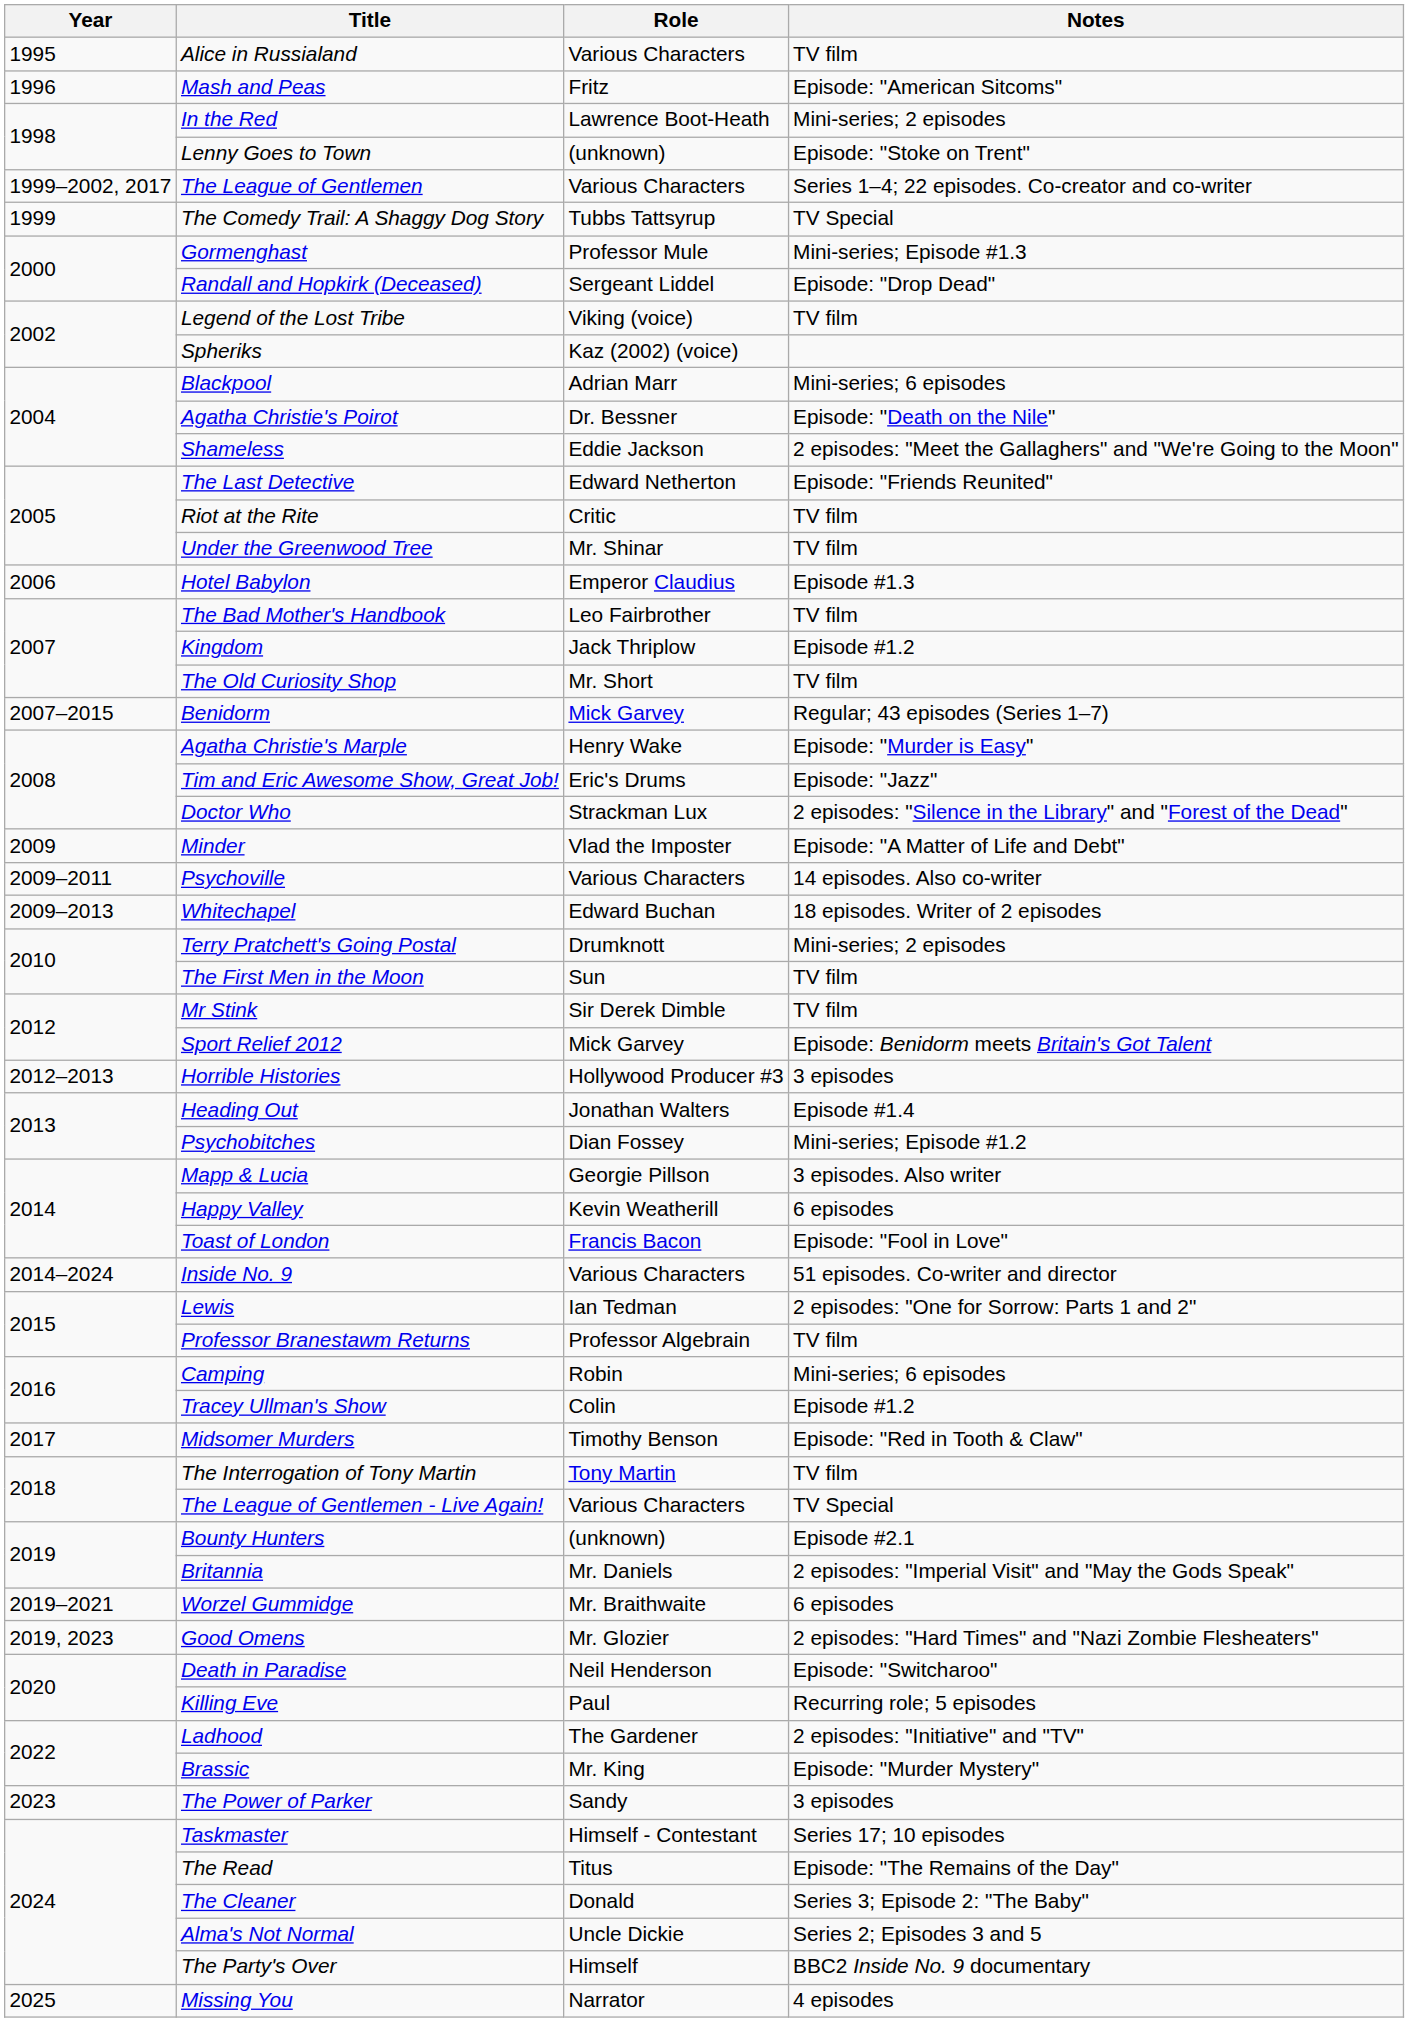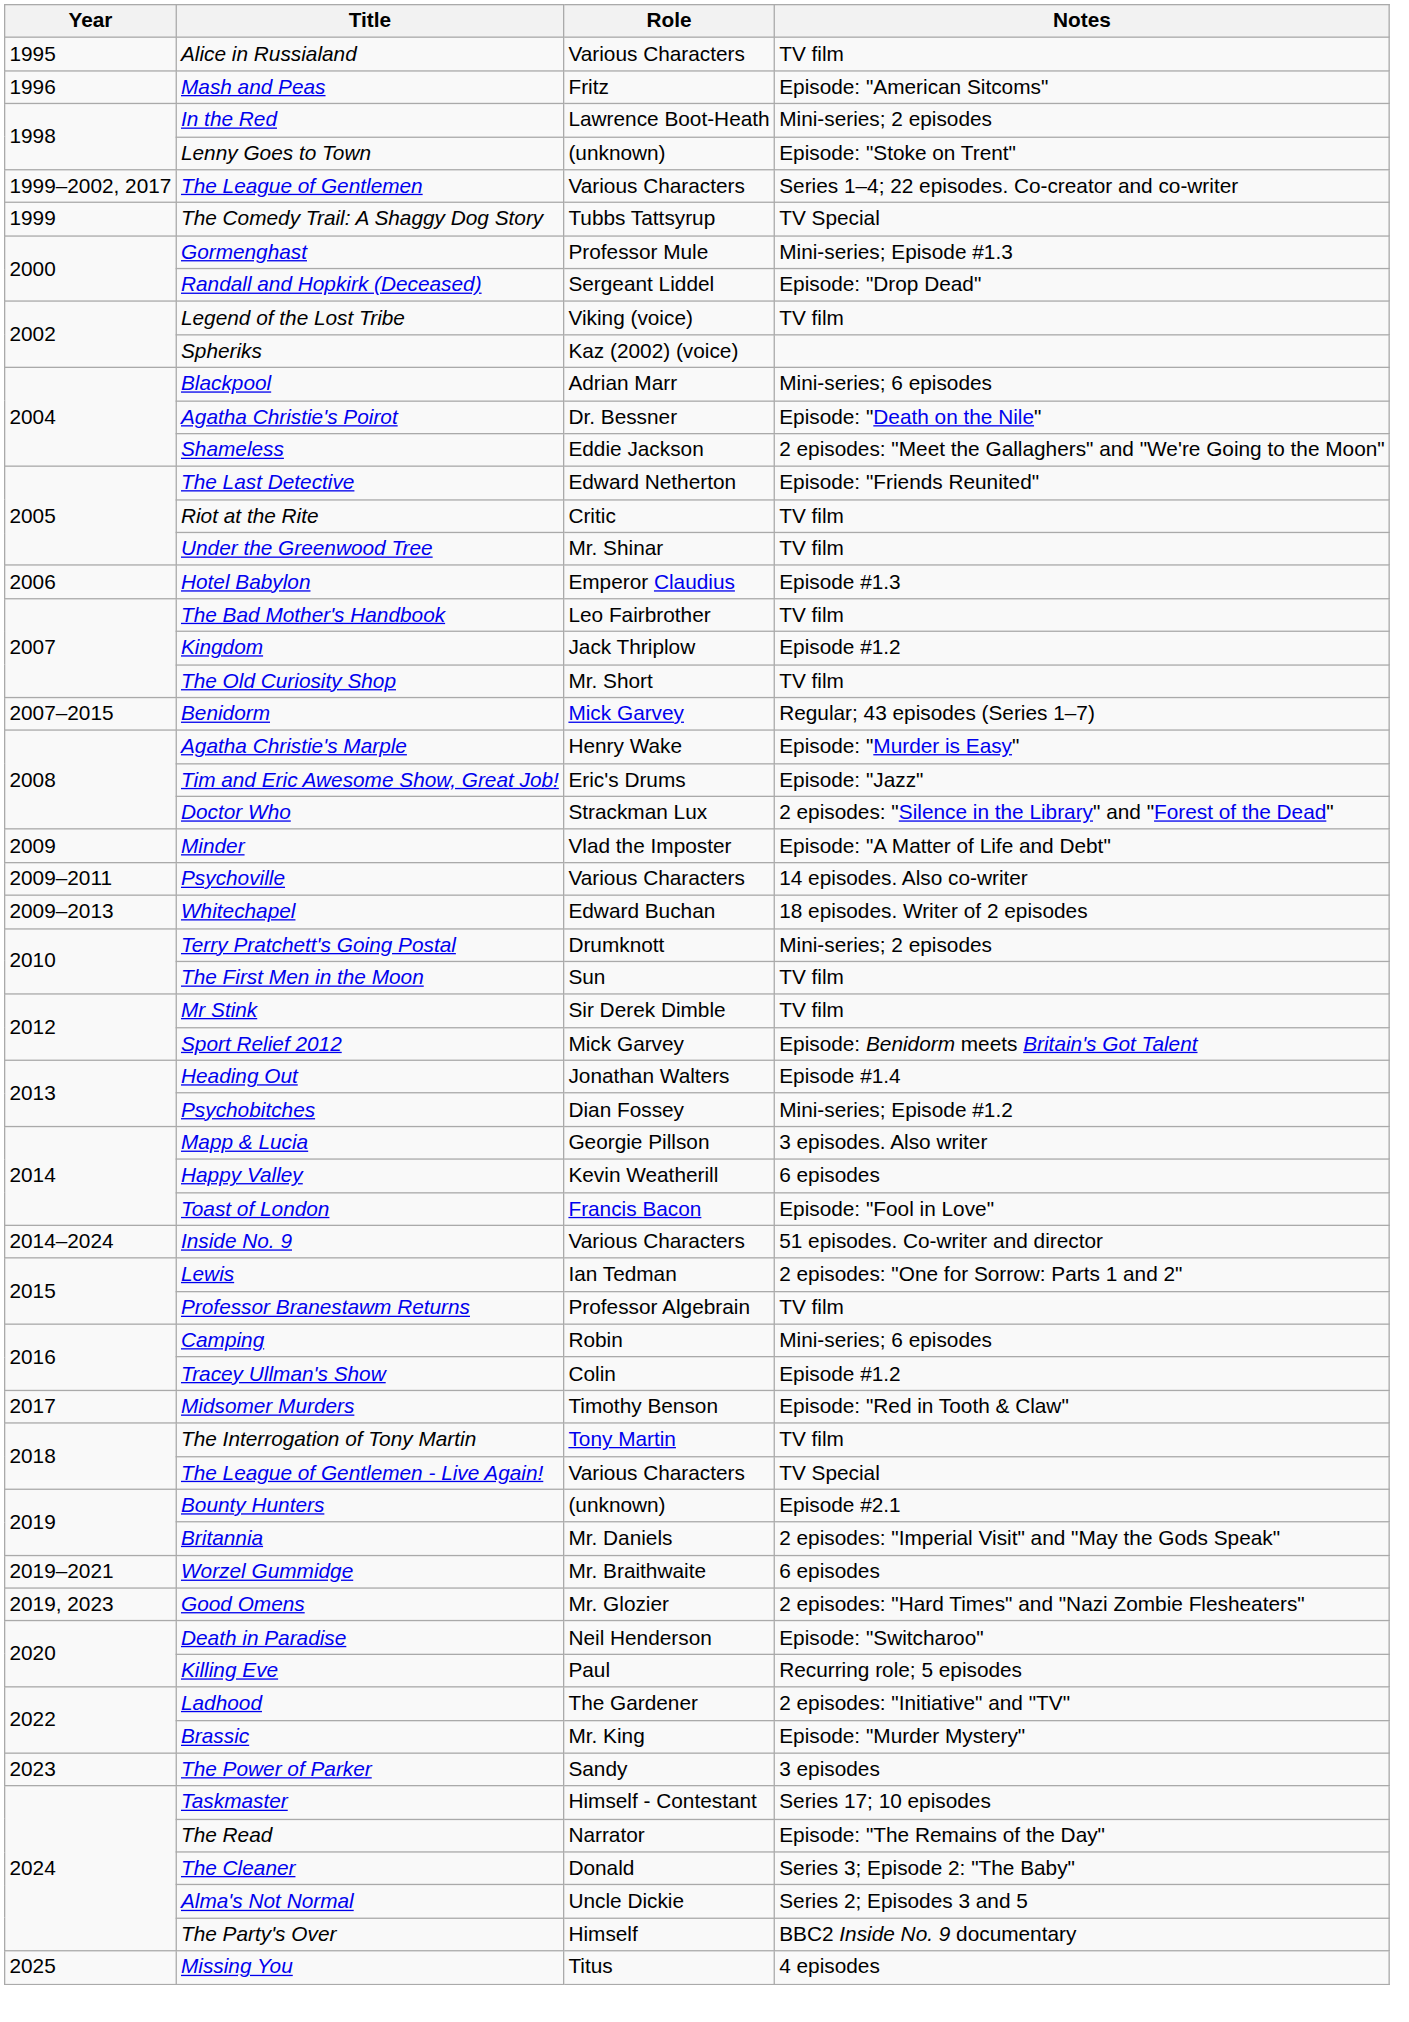 <table class="wikitable sortable">
 <tr>
 <th>Year</th>
 <th>Title</th>
 <th>Role</th>
 <th class="unsortable">Notes</th>
 </tr>
 <tr>
 <td>1995</td>
 <td><em>Alice in Russialand</em></td>
 <td>Various Characters</td>
 <td>TV film</td>
 </tr>
 <tr>
 <td>1996</td>
 <td><em><a href='#'>Mash and Peas</a></em></td>
 <td>Fritz</td>
 <td>Episode: "American Sitcoms"</td>
 </tr>
 <tr>
 <td rowspan="2">1998</td>
 <td><em><a href='#'>In the Red</a></em></td>
 <td>Lawrence Boot-Heath</td>
 <td>Mini-series; 2 episodes</td>
 </tr>
 <tr>
 <td><em>Lenny Goes to Town</em></td>
 <td>(unknown)</td>
 <td>Episode: "Stoke on Trent"</td>
 </tr>
 <tr>
 <td>1999–2002, 2017</td>
 <td><em><a href='#'>The League of Gentlemen</a></em></td>
 <td>Various Characters</td>
 <td>Series 1–4; 22 episodes. Co-creator and co-writer</td>
 </tr>
 <tr>
 <td>1999</td>
 <td><em>The Comedy Trail: A Shaggy Dog Story</em></td>
 <td>Tubbs Tattsyrup</td>
 <td>TV Special</td>
 </tr>
 <tr>
 <td rowspan="2">2000</td>
 <td><em><a href='#'>Gormenghast</a></em></td>
 <td>Professor Mule</td>
 <td>Mini-series; Episode #1.3</td>
 </tr>
 <tr>
 <td><em><a href='#'>Randall and Hopkirk (Deceased)</a></em></td>
 <td>Sergeant Liddel</td>
 <td>Episode: "Drop Dead"</td>
 </tr>
 <tr>
 <td rowspan="2">2002</td>
 <td><em>Legend of the Lost Tribe</em></td>
 <td>Viking (voice)</td>
 <td>TV film</td>
 </tr>
 <tr>
 <td><em>Spheriks</em></td>
 <td>Kaz (2002) (voice)</td>
 <td></td>
 </tr>
 <tr>
 <td rowspan=3>2004</td>
 <td><em><a href='#'>Blackpool</a></em></td>
 <td>Adrian Marr</td>
 <td>Mini-series; 6 episodes</td>
 </tr>
 <tr>
 <td><em><a href='#'>Agatha Christie's Poirot</a></em></td>
 <td>Dr. Bessner</td>
 <td>Episode: "<a href='#'>Death on the Nile</a>"</td>
 </tr>
 <tr>
 <td><em><a href='#'>Shameless</a></em></td>
 <td>Eddie Jackson</td>
 <td>2 episodes: "Meet the Gallaghers" and "We're Going to the Moon"</td>
 </tr>
 <tr>
 <td rowspan=3>2005</td>
 <td><em><a href='#'>The Last Detective</a></em></td>
 <td>Edward Netherton</td>
 <td>Episode: "Friends Reunited"</td>
 </tr>
 <tr>
 <td><em>Riot at the Rite</em></td>
 <td>Critic</td>
 <td>TV film</td>
 </tr>
 <tr>
 <td><em><a href='#'>Under the Greenwood Tree</a></em></td>
 <td>Mr. Shinar</td>
 <td>TV film</td>
 </tr>
 <tr>
 <td>2006</td>
 <td><em><a href='#'>Hotel Babylon</a></em></td>
 <td>Emperor <a href='#'>Claudius</a></td>
 <td>Episode #1.3</td>
 </tr>
 <tr>
 <td rowspan="3">2007</td>
 <td><em><a href='#'>The Bad Mother's Handbook</a></em></td>
 <td>Leo Fairbrother</td>
 <td>TV film</td>
 </tr>
 <tr>
 <td><em><a href='#'>Kingdom</a></em></td>
 <td>Jack Thriplow</td>
 <td>Episode #1.2</td>
 </tr>
 <tr>
 <td><em><a href='#'>The Old Curiosity Shop</a></em></td>
 <td>Mr. Short</td>
 <td>TV film</td>
 </tr>
 <tr>
 <td>2007–2015</td>
 <td><em><a href='#'>Benidorm</a></em></td>
 <td><a href='#'>Mick Garvey</a></td>
 <td>Regular; 43 episodes (Series 1–7)</td>
 </tr>
 <tr>
 <td rowspan="3">2008</td>
 <td><em><a href='#'>Agatha Christie's Marple</a></em></td>
 <td>Henry Wake</td>
 <td>Episode: "<a href='#'>Murder is Easy</a>"</td>
 </tr>
 <tr>
 <td><em><a href='#'>Tim and Eric Awesome Show, Great Job!</a></em></td>
 <td>Eric's Drums</td>
 <td>Episode: "Jazz"</td>
 </tr>
 <tr>
 <td><em><a href='#'>Doctor Who</a></em></td>
 <td>Strackman Lux</td>
 <td>2 episodes: "<a href='#'>Silence in the Library</a>" and "<a href='#'>Forest of the Dead</a>"</td>
 </tr>
 <tr>
 <td>2009</td>
 <td><em><a href='#'>Minder</a></em></td>
 <td>Vlad the Imposter</td>
 <td>Episode: "A Matter of Life and Debt"</td>
 </tr>
 <tr>
 <td>2009–2011</td>
 <td><em><a href='#'>Psychoville</a></em></td>
 <td>Various Characters</td>
 <td>14 episodes. Also co-writer</td>
 </tr>
 <tr>
 <td>2009–2013</td>
 <td><em><a href='#'>Whitechapel</a></em></td>
 <td>Edward Buchan</td>
 <td>18 episodes. Writer of 2 episodes</td>
 </tr>
 <tr>
 <td rowspan="2">2010</td>
 <td><em><a href='#'>Terry Pratchett's Going Postal</a></em></td>
 <td>Drumknott</td>
 <td>Mini-series; 2 episodes</td>
 </tr>
 <tr>
 <td><em><a href='#'>The First Men in the Moon</a></em></td>
 <td>Sun</td>
 <td>TV film</td>
 </tr>
 <tr>
 <td rowspan="2">2012</td>
 <td><em><a href='#'>Mr Stink</a></em></td>
 <td>Sir Derek Dimble</td>
 <td>TV film</td>
 </tr>
 <tr>
 <td><em><a href='#'>Sport Relief 2012</a></em></td>
 <td>Mick Garvey</td>
 <td>Episode: <em>Benidorm</em> meets <em><a href='#'>Britain's Got Talent</a></em></td>
 </tr>
 <tr>
-<td>2012–2013</td>
-<td><em><a href='#'>Horrible Histories</a></em></td>
-<td>Hollywood Producer #3</td>
-<td>3 episodes</td>
-</tr>
-<tr>
 <td rowspan="2">2013</td>
 <td><em><a href='#'>Heading Out</a></em></td>
 <td>Jonathan Walters</td>
 <td>Episode #1.4</td>
 </tr>
 <tr>
 <td><em><a href='#'>Psychobitches</a></em></td>
 <td>Dian Fossey</td>
 <td>Mini-series; Episode #1.2</td>
 </tr>
 <tr>
 <td rowspan=3>2014</td>
 <td><em><a href='#'>Mapp & Lucia</a></em></td>
 <td>Georgie Pillson</td>
 <td>3 episodes. Also writer</td>
 </tr>
 <tr>
 <td><em><a href='#'>Happy Valley</a></em></td>
 <td>Kevin Weatherill</td>
 <td>6 episodes</td>
 </tr>
 <tr>
 <td><em><a href='#'>Toast of London</a></em></td>
 <td><a href='#'>Francis Bacon</a></td>
 <td>Episode: "Fool in Love"</td>
 </tr>
 <tr>
 <td>2014–2024</td>
 <td><em><a href='#'>Inside No. 9</a></em></td>
 <td>Various Characters</td>
 <td>51 episodes. Co-writer and director</td>
 </tr>
 <tr>
 <td rowspan=2>2015</td>
 <td><em><a href='#'>Lewis</a></em></td>
 <td>Ian Tedman</td>
 <td>2 episodes: "One for Sorrow: Parts 1 and 2"</td>
 </tr>
 <tr>
 <td><em><a href='#'>Professor Branestawm Returns</a></em></td>
 <td>Professor Algebrain</td>
 <td>TV film</td>
 </tr>
 <tr>
 <td rowspan=2>2016</td>
 <td><em><a href='#'>Camping</a></em></td>
 <td>Robin</td>
 <td>Mini-series; 6 episodes</td>
 </tr>
 <tr>
 <td><em><a href='#'>Tracey Ullman's Show</a></em></td>
 <td>Colin</td>
 <td>Episode #1.2</td>
 </tr>
 <tr>
 <td>2017</td>
 <td><em><a href='#'>Midsomer Murders</a></em></td>
 <td>Timothy Benson</td>
 <td>Episode: "Red in Tooth & Claw"</td>
 </tr>
 <tr>
 <td rowspan="2">2018</td>
 <td><em>The Interrogation of Tony Martin</em></td>
 <td><a href='#'>Tony Martin</a></td>
 <td>TV film</td>
 </tr>
 <tr>
 <td><em><a href='#'>The League of Gentlemen - Live Again!</a></em></td>
 <td>Various Characters</td>
 <td>TV Special</td>
 </tr>
 <tr>
 <td rowspan="2">2019</td>
 <td><em><a href='#'>Bounty Hunters</a></em></td>
 <td>(unknown)</td>
 <td>Episode #2.1</td>
 </tr>
 <tr>
 <td><em><a href='#'>Britannia</a></em></td>
 <td>Mr. Daniels</td>
 <td>2 episodes: "Imperial Visit" and "May the Gods Speak"</td>
 </tr>
 <tr>
 <td>2019–2021</td>
 <td><em><a href='#'>Worzel Gummidge</a></em></td>
 <td>Mr. Braithwaite</td>
 <td>6 episodes</td>
 </tr>
 <tr>
 <td>2019, 2023</td>
 <td><em><a href='#'>Good Omens</a></em></td>
 <td>Mr. Glozier</td>
 <td>2 episodes: "Hard Times" and "Nazi Zombie Flesheaters"</td>
 </tr>
 <tr>
 <td rowspan=2>2020</td>
 <td><em><a href='#'>Death in Paradise</a></em></td>
 <td>Neil Henderson</td>
 <td>Episode: "Switcharoo"</td>
 </tr>
 <tr>
 <td><em><a href='#'>Killing Eve</a></em></td>
 <td>Paul</td>
 <td>Recurring role; 5 episodes</td>
 </tr>
 <tr>
 <td rowspan="2">2022</td>
 <td><em><a href='#'>Ladhood</a></em></td>
 <td>The Gardener</td>
 <td>2 episodes: "Initiative" and "TV"</td>
 </tr>
 <tr>
 <td><em><a href='#'>Brassic</a></em></td>
 <td>Mr. King</td>
 <td>Episode: "Murder Mystery"</td>
 </tr>
 <tr>
 <td>2023</td>
 <td><em><a href='#'>The Power of Parker</a></em></td>
 <td>Sandy</td>
 <td>3 episodes</td>
 </tr>
 <tr>
 <td rowspan="5">2024</td>
 <td><em><a href='#'>Taskmaster</a></em></td>
 <td>Himself - Contestant</td>
 <td>Series 17; 10 episodes</td>
 </tr>
 <tr>
 <td><em>The Read</em></td>
-<td>Titus</td>
+<td>Narrator</td>
 <td>Episode: "The Remains of the Day"</td>
 </tr>
 <tr>
 <td><em><a href='#'>The Cleaner</a></em></td>
 <td>Donald</td>
 <td>Series 3; Episode 2: "The Baby"</td>
 </tr>
 <tr>
 <td><em><a href='#'>Alma's Not Normal</a></em></td>
 <td>Uncle Dickie</td>
 <td>Series 2; Episodes 3 and 5</td>
 </tr>
 <tr>
 <td><em>The Party's Over</em></td>
 <td>Himself</td>
 <td>BBC2 <em>Inside No. 9</em> documentary</td>
 </tr>
 <tr>
 <td>2025</td>
 <td><em><a href='#'>Missing You</a></em></td>
-<td>Narrator</td>
+<td>Titus</td>
 <td>4 episodes</td>
 </tr>
 </table>
